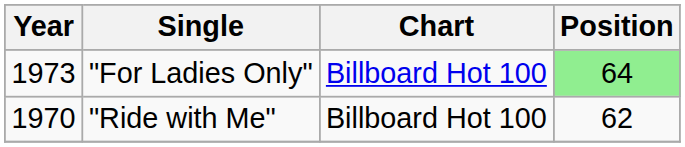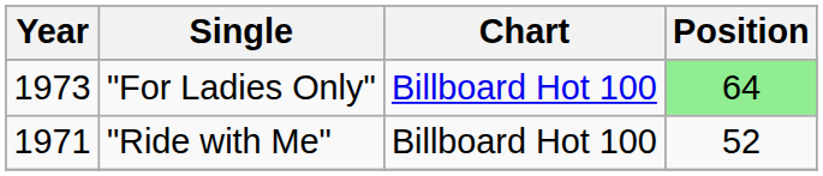 <table class="wikitable">
 <tr>
 <th>Year</th>
 <th>Single</th>
 <th>Chart</th>
 <th>Position</th>
 </tr>
 <tr>
 <td>1973</td>
 <td>"For Ladies Only"</td>
 <td><a href='#'>Billboard Hot 100</a></td>
 <td align="center" style="background: lightgreen;">64</td>
 </tr>
 <tr>
-<td>1970</td>
+<td>1971</td>
 <td>"Ride with Me"</td>
 <td>Billboard Hot 100</td>
-<td align="center">62</td>
+<td align="center">52</td>
 </tr>
 <tr>
 </tr>
 </table>
